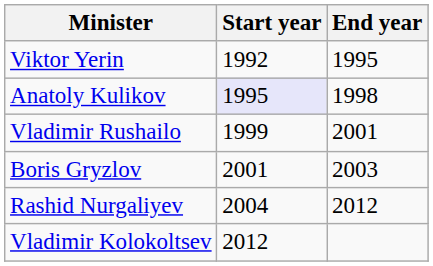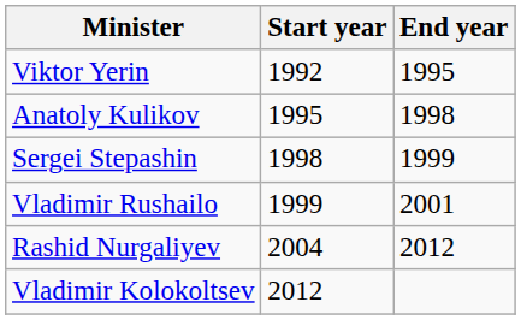 <table class="wikitable">
 <tr>
 <th>Minister</th>
 <th>Start year</th>
 <th>End year</th>
 </tr>
 <tr>
 <td><a href='#'>Viktor Yerin</a></td>
 <td>1992</td>
 <td>1995</td>
 </tr>
 <tr>
 <td><a href='#'>Anatoly Kulikov</a></td>
-<td style="background: lavender;">1995</td>
+<td>1995</td>
 <td>1998</td>
+</tr>
+<tr>
+<td><a href='#'>Sergei Stepashin</a></td>
+<td>1998</td>
+<td>1999</td>
 </tr>
 <tr>
 <td><a href='#'>Vladimir Rushailo</a></td>
 <td>1999</td>
 <td>2001</td>
-</tr>
-<tr>
-<td><a href='#'>Boris Gryzlov</a></td>
-<td>2001</td>
-<td>2003</td>
 </tr>
 <tr>
 <td><a href='#'>Rashid Nurgaliyev</a></td>
 <td>2004</td>
 <td>2012</td>
 </tr>
 <tr>
 <td><a href='#'>Vladimir Kolokoltsev</a></td>
 <td>2012</td>
 <td></td>
 </tr>
 </table>
